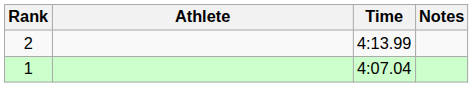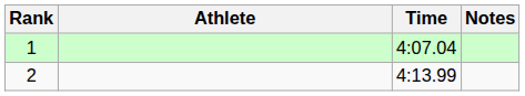 <table class="wikitable" style="text-align:center">
 <tr>
 <th>Rank</th>
 <th Style="width:18em">Athlete</th>
 <th>Time</th>
 <th>Notes</th>
 </tr>
+<tr style="background:#cfc">
+<td>1</td>
+<td style="text-align:left"></td>
+<td>4:07.04</td>
+<td></td>
+</tr>
 <tr>
 <td>2</td>
 <td style="text-align:left"></td>
 <td>4:13.99</td>
 <td></td>
 </tr>
-<tr style="background:#cfc">
-<td>1</td>
-<td style="text-align:left"></td>
-<td>4:07.04</td>
-<td></td>
-</tr>
 </table>
